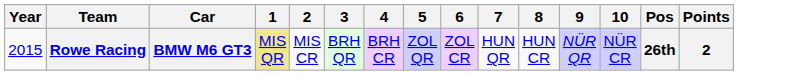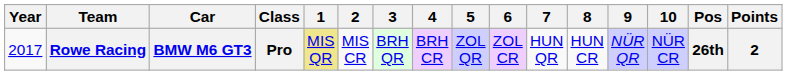 <table class="wikitable" border="1" style="text-align:center; font-size:85%;">
 <tr>
 <th>Year</th>
 <th>Team</th>
 <th>Car</th>
+<th>Class</th>
 <th>1</th>
 <th>2</th>
 <th>3</th>
 <th>4</th>
 <th>5</th>
 <th>6</th>
 <th>7</th>
 <th>8</th>
 <th>9</th>
 <th>10</th>
 <th>Pos</th>
 <th>Points</th>
 </tr>
 <tr>
-<td><a href='#'>2015</a></td>
+<td><a href='#'>2017</a></td>
 <th nowrap><a href='#'>Rowe Racing</a></th>
 <th nowrap><a href='#'>BMW M6 GT3</a></th>
+<th>Pro</th>
 <td style="background: khaki;"><a href='#'>MIS<br>QR</a></td>
 <td><a href='#'>MIS<br>CR</a></td>
 <td style="background:#DFFFDF;"><a href='#'>BRH<br>QR</a><br></td>
 <td style="background:#EFCFFF;"><a href='#'>BRH<br>CR</a><br></td>
 <td style="background:#CFCFFF;"><a href='#'>ZOL<br>QR</a><br></td>
 <td style="background:#EFCFFF;"><a href='#'>ZOL<br>CR</a><br></td>
 <td><a href='#'>HUN<br>QR</a></td>
 <td><a href='#'>HUN<br>CR</a></td>
 <td style="background:#CFCFFF;"><em><a href='#'>NÜR<br>QR</a></em><br></td>
 <td style="background:#CFCFFF;"><a href='#'>NÜR<br>CR</a><br></td>
 <th>26th</th>
 <th>2</th>
 </tr>
 </table>
